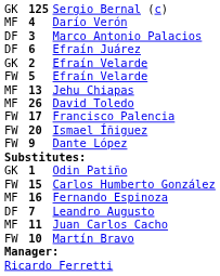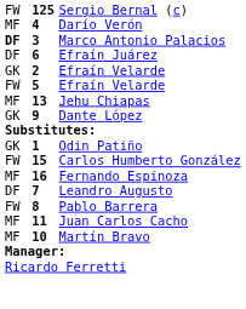 <table style="font-size:90%; margin:0.2em auto;" cellspacing="0" cellpadding="0">
 <tr>
 <th width="25"></th>
 <th width="25"></th>
 </tr>
 <tr>
-<td>GK</td>
+<td>FW</td>
 <td><strong>125</strong></td>
 <td> <a href='#'>Sergio Bernal</a> (<a href='#'>c</a>)</td>
 </tr>
 <tr>
 <td>MF</td>
 <td><strong>4</strong></td>
 <td> <a href='#'>Darío Verón</a></td>
 </tr>
 <tr>
-<td>DF</td>
+<td><strong>DF</strong></td>
 <td><strong>3</strong></td>
 <td> <a href='#'>Marco Antonio Palacios</a></td>
 </tr>
 <tr>
 <td>DF</td>
 <td><strong>6</strong></td>
 <td> <a href='#'>Efraín Juárez</a></td>
 </tr>
 <tr>
 <td>GK</td>
 <td><strong>2</strong></td>
 <td> <a href='#'>Efraín Velarde</a></td>
 </tr>
 <tr>
 <td>FW</td>
 <td><strong>5</strong></td>
 <td> <a href='#'>Efraín Velarde</a></td>
 </tr>
 <tr>
 <td>MF</td>
 <td><strong>13</strong></td>
 <td> <a href='#'>Jehu Chiapas</a></td>
 </tr>
 <tr>
-<td>MF</td>
-<td><strong>26</strong></td>
-<td> <a href='#'>David Toledo</a></td>
-<td></td>
-<td></td>
-</tr>
-<tr>
-<td>FW</td>
-<td><strong>17</strong></td>
-<td> <a href='#'>Francisco Palencia</a></td>
-<td></td>
-<td></td>
-</tr>
-<tr>
-<td>FW</td>
-<td><strong>20</strong></td>
-<td> <a href='#'>Ismael Íñiguez</a></td>
-<td></td>
-<td></td>
-</tr>
-<tr>
-<td>FW</td>
+<td>GK</td>
 <td><strong>9</strong></td>
 <td> <a href='#'>Dante López</a></td>
 </tr>
 <tr>
 <td colspan=3><strong>Substitutes:</strong></td>
 </tr>
 <tr>
 <td>GK</td>
 <td><strong>1</strong></td>
 <td> <a href='#'>Odin Patiño</a></td>
 </tr>
 <tr>
 <td>FW</td>
 <td><strong>15</strong></td>
 <td> <a href='#'>Carlos Humberto González</a></td>
 </tr>
 <tr>
 <td>MF</td>
 <td><strong>16</strong></td>
 <td> <a href='#'>Fernando Espinoza</a></td>
 </tr>
 <tr>
 <td>DF</td>
 <td><strong>7</strong></td>
 <td> <a href='#'>Leandro Augusto</a></td>
 <td></td>
 <td></td>
 </tr>
 <tr>
+<td>FW</td>
+<td><strong>8</strong></td>
+<td> <a href='#'>Pablo Barrera</a></td>
+<td></td>
+<td></td>
+</tr>
+<tr>
 <td>MF</td>
 <td><strong>11</strong></td>
 <td> <a href='#'>Juan Carlos Cacho</a></td>
 </tr>
 <tr>
-<td>FW</td>
+<td>MF</td>
 <td><strong>10</strong></td>
 <td> <a href='#'>Martín Bravo</a></td>
 <td></td>
 <td></td>
 </tr>
 <tr>
 <td colspan=3><strong>Manager:</strong></td>
 </tr>
 <tr>
 <td colspan=4> <a href='#'>Ricardo Ferretti</a></td>
 </tr>
 </table>
